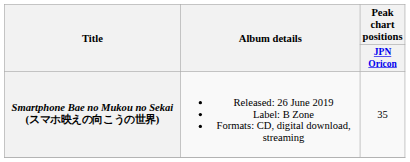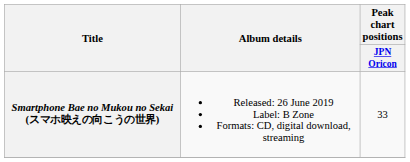 <table class="wikitable plainrowheaders" style="text-align:center;">
 <tr>
 <th scope="col" rowspan="2" style="width:19em;">Title</th>
 <th scope="col" rowspan="2" style="width:19em;">Album details</th>
 <th scope="col" colspan="1">Peak<br>chart<br>positions</th>
 </tr>
 <tr>
 <th scope="col" style="width:2.9em;font-size:90%;"><a href='#'>JPN<br>Oricon</a><br></th>
 </tr>
 <tr>
 <th scope="row"><em>Smartphone Bae no Mukou no Sekai</em> (スマホ映えの向こうの世界)</th>
 <td><br><ul><li>Released: 26 June 2019</li><li>Label: B Zone</li><li>Formats: CD, digital download, streaming</li></ul></td>
-<td>35</td>
+<td>33</td>
 </tr>
 <tr>
 </tr>
 </table>
